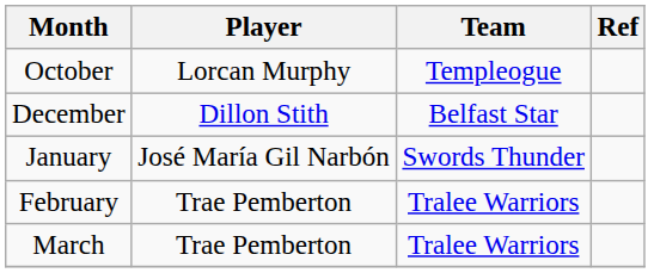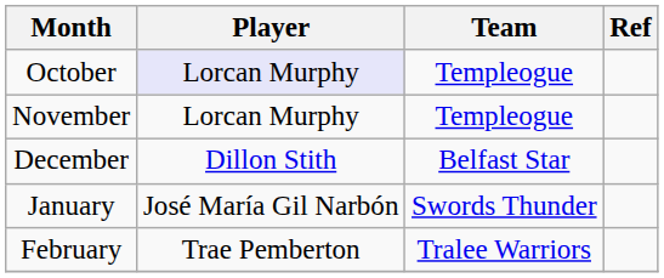 <table class="wikitable" style="text-align:center">
 <tr>
 <th>Month</th>
 <th>Player</th>
 <th>Team</th>
 <th>Ref</th>
 </tr>
 <tr>
 <td>October</td>
+<td style="background: lavender;">Lorcan Murphy</td>
+<td><a href='#'>Templeogue</a></td>
+<td></td>
+</tr>
+<tr>
+<td>November</td>
 <td>Lorcan Murphy</td>
 <td><a href='#'>Templeogue</a></td>
 <td></td>
 </tr>
 <tr>
 <td>December</td>
 <td><a href='#'>Dillon Stith</a></td>
 <td><a href='#'>Belfast Star</a></td>
 <td></td>
 </tr>
 <tr>
 <td>January</td>
 <td>José María Gil Narbón</td>
 <td><a href='#'>Swords Thunder</a></td>
 <td></td>
 </tr>
 <tr>
 <td>February</td>
 <td>Trae Pemberton</td>
 <td><a href='#'>Tralee Warriors</a></td>
 <td></td>
 </tr>
 <tr>
-<td>March</td>
-<td>Trae Pemberton</td>
-<td><a href='#'>Tralee Warriors</a></td>
-<td></td>
-</tr>
-<tr>
 </tr>
 </table>
